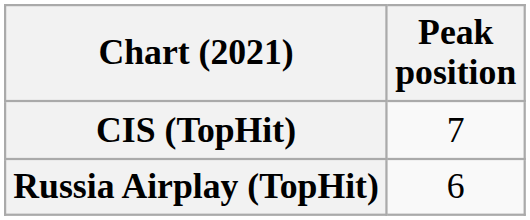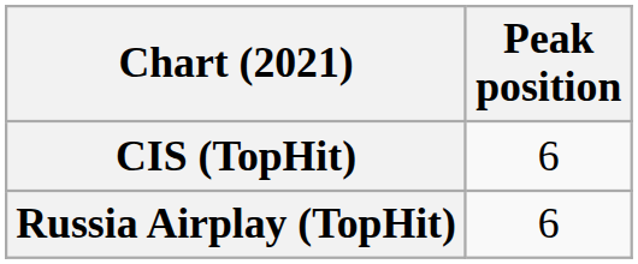 <table class="wikitable sortable plainrowheaders" style="text-align:center">
 <tr>
 <th scope="col">Chart (2021)</th>
 <th scope="col">Peak<br>position</th>
 </tr>
 <tr>
 <th scope="row">CIS (TopHit)</th>
-<td>7</td>
+<td>6</td>
 </tr>
 <tr>
 <th scope="row">Russia Airplay (TopHit)</th>
 <td>6</td>
 </tr>
 </table>
